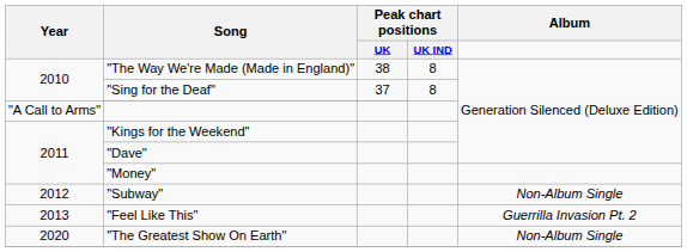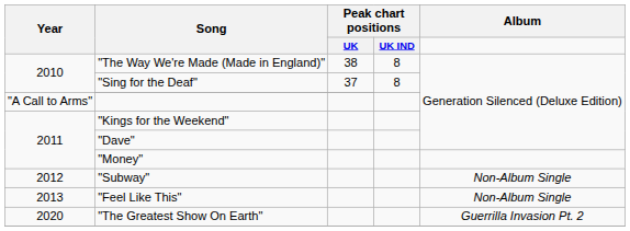 <table class="wikitable" style="text-align:center;">
 <tr>
 <th rowspan="2">Year</th>
 <th rowspan="2">Song</th>
 <th colspan="2">Peak chart positions</th>
 <th colspan="2">Album</th>
 </tr>
 <tr>
 <th style="width:4em;font-size:85%;"><a href='#'>UK</a><br></th>
 <th style="width:4em;font-size:85%;"><a href='#'>UK IND</a></th>
 </tr>
 <tr>
 <td rowspan="3">2010</td>
 <td align="left">"The Way We're Made (Made in England)"</td>
 <td>38</td>
 <td>8</td>
 <td rowspan="6">Generation Silenced (Deluxe Edition)</td>
 </tr>
 <tr>
 <td align="left">"Sing for the Deaf"</td>
 <td>37</td>
 <td>8</td>
 </tr>
 <tr>
 </tr>
 <tr>
 <td align="left">"A Call to Arms"</td>
 <td></td>
 <td></td>
 </tr>
 <tr>
 <td rowspan="3">2011</td>
 <td align="left">"Kings for the Weekend"</td>
 <td></td>
 <td></td>
 </tr>
 <tr>
 <td align="left">"Dave"</td>
 <td></td>
 <td></td>
 </tr>
 <tr>
 <td align="left">"Money"</td>
 <td></td>
 <td></td>
 </tr>
 <tr>
 <td rowspan="1">2012</td>
 <td align="left">"Subway"</td>
 <td></td>
 <td></td>
 <td rowspan="1"><em>Non-Album Single</em></td>
 </tr>
 <tr>
 <td rowspan="1">2013</td>
 <td align="left">"Feel Like This"</td>
 <td></td>
 <td></td>
-<td rowspan="1"><em>Guerrilla Invasion Pt. 2</em></td>
+<td rowspan="1"><em>Non-Album Single</em></td>
 </tr>
 <tr>
 <td rowspan="1">2020</td>
 <td align="left">"The Greatest Show On Earth"</td>
 <td></td>
 <td></td>
-<td rowspan="1"><em>Non-Album Single</em></td>
+<td rowspan="1"><em>Guerrilla Invasion Pt. 2</em></td>
 </tr>
 <tr>
 </tr>
 </table>
